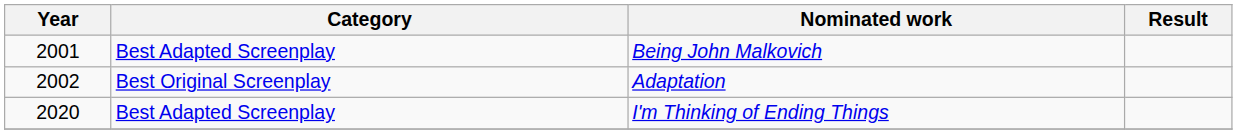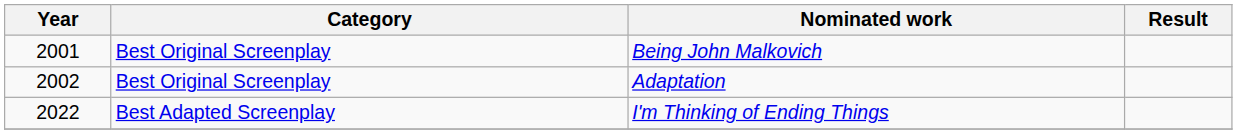 <table class=wikitable>
 <tr>
 <th scope="col" style="width:5em;">Year</th>
 <th scope="col" style="width:26em;">Category</th>
 <th scope="col" style="width:25em;">Nominated work</th>
 <th scope="col" style="width:5em;">Result</th>
 </tr>
 <tr>
 <td style="text-align:center;">2001</td>
-<td><a href='#'>Best Adapted Screenplay</a></td>
+<td><a href='#'>Best Original Screenplay</a></td>
 <td><em><a href='#'>Being John Malkovich</a></em></td>
 <td></td>
 </tr>
 <tr>
 <td style="text-align:center;">2002</td>
 <td><a href='#'>Best Original Screenplay</a></td>
 <td><em><a href='#'>Adaptation</a></em></td>
 <td></td>
 </tr>
 <tr>
-<td style="text-align:center;">2020</td>
+<td style="text-align:center;">2022</td>
 <td><a href='#'>Best Adapted Screenplay</a></td>
 <td><em><a href='#'>I'm Thinking of Ending Things</a></em></td>
 <td></td>
 </tr>
 <tr>
 </tr>
 </table>
